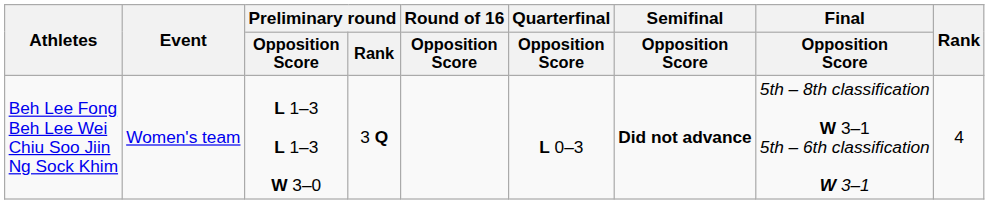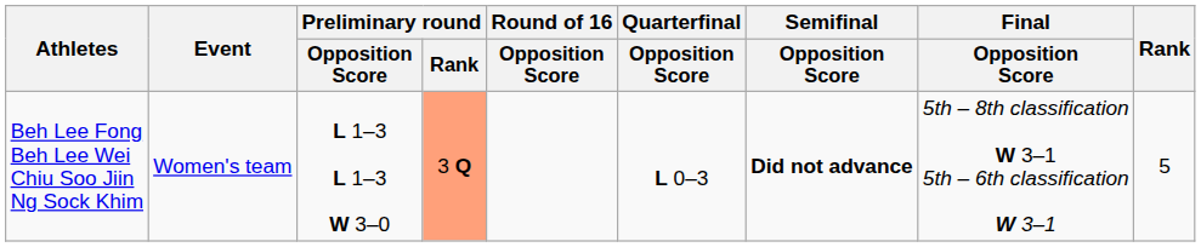 <table class="wikitable" style="font-size:90%">
 <tr>
 <th rowspan=2>Athletes</th>
 <th rowspan=2>Event</th>
 <th colspan=2>Preliminary round</th>
 <th>Round of 16</th>
 <th>Quarterfinal</th>
 <th>Semifinal</th>
 <th>Final</th>
 <th rowspan=2>Rank</th>
 </tr>
 <tr style="font-size:95%">
 <th>Opposition<br>Score</th>
 <th>Rank</th>
 <th>Opposition<br>Score</th>
 <th>Opposition<br>Score</th>
 <th>Opposition<br>Score</th>
 <th>Opposition<br>Score</th>
 </tr>
 <tr align=center>
 <td align=left><a href='#'>Beh Lee Fong</a><br><a href='#'>Beh Lee Wei</a><br><a href='#'>Chiu Soo Jiin</a><br><a href='#'>Ng Sock Khim</a></td>
 <td align=left><a href='#'>Women's team</a></td>
 <td><br><strong>L</strong> 1–3<br><br><strong>L</strong> 1–3<br><br><strong>W</strong> 3–0<br></td>
-<td>3 <strong>Q</strong></td>
+<td style="background: lightsalmon;">3 <strong>Q</strong></td>
 <td></td>
 <td><br><strong>L</strong> 0–3</td>
 <td><strong>Did not advance</strong></td>
 <td><em>5th – 8th classification</em><br><br><strong>W</strong> 3–1<br><em>5th – 6th classification<br><br><strong>W</strong> 3–1</td>
-<td>4</td>
+<td>5</td>
 </tr>
 </table>
